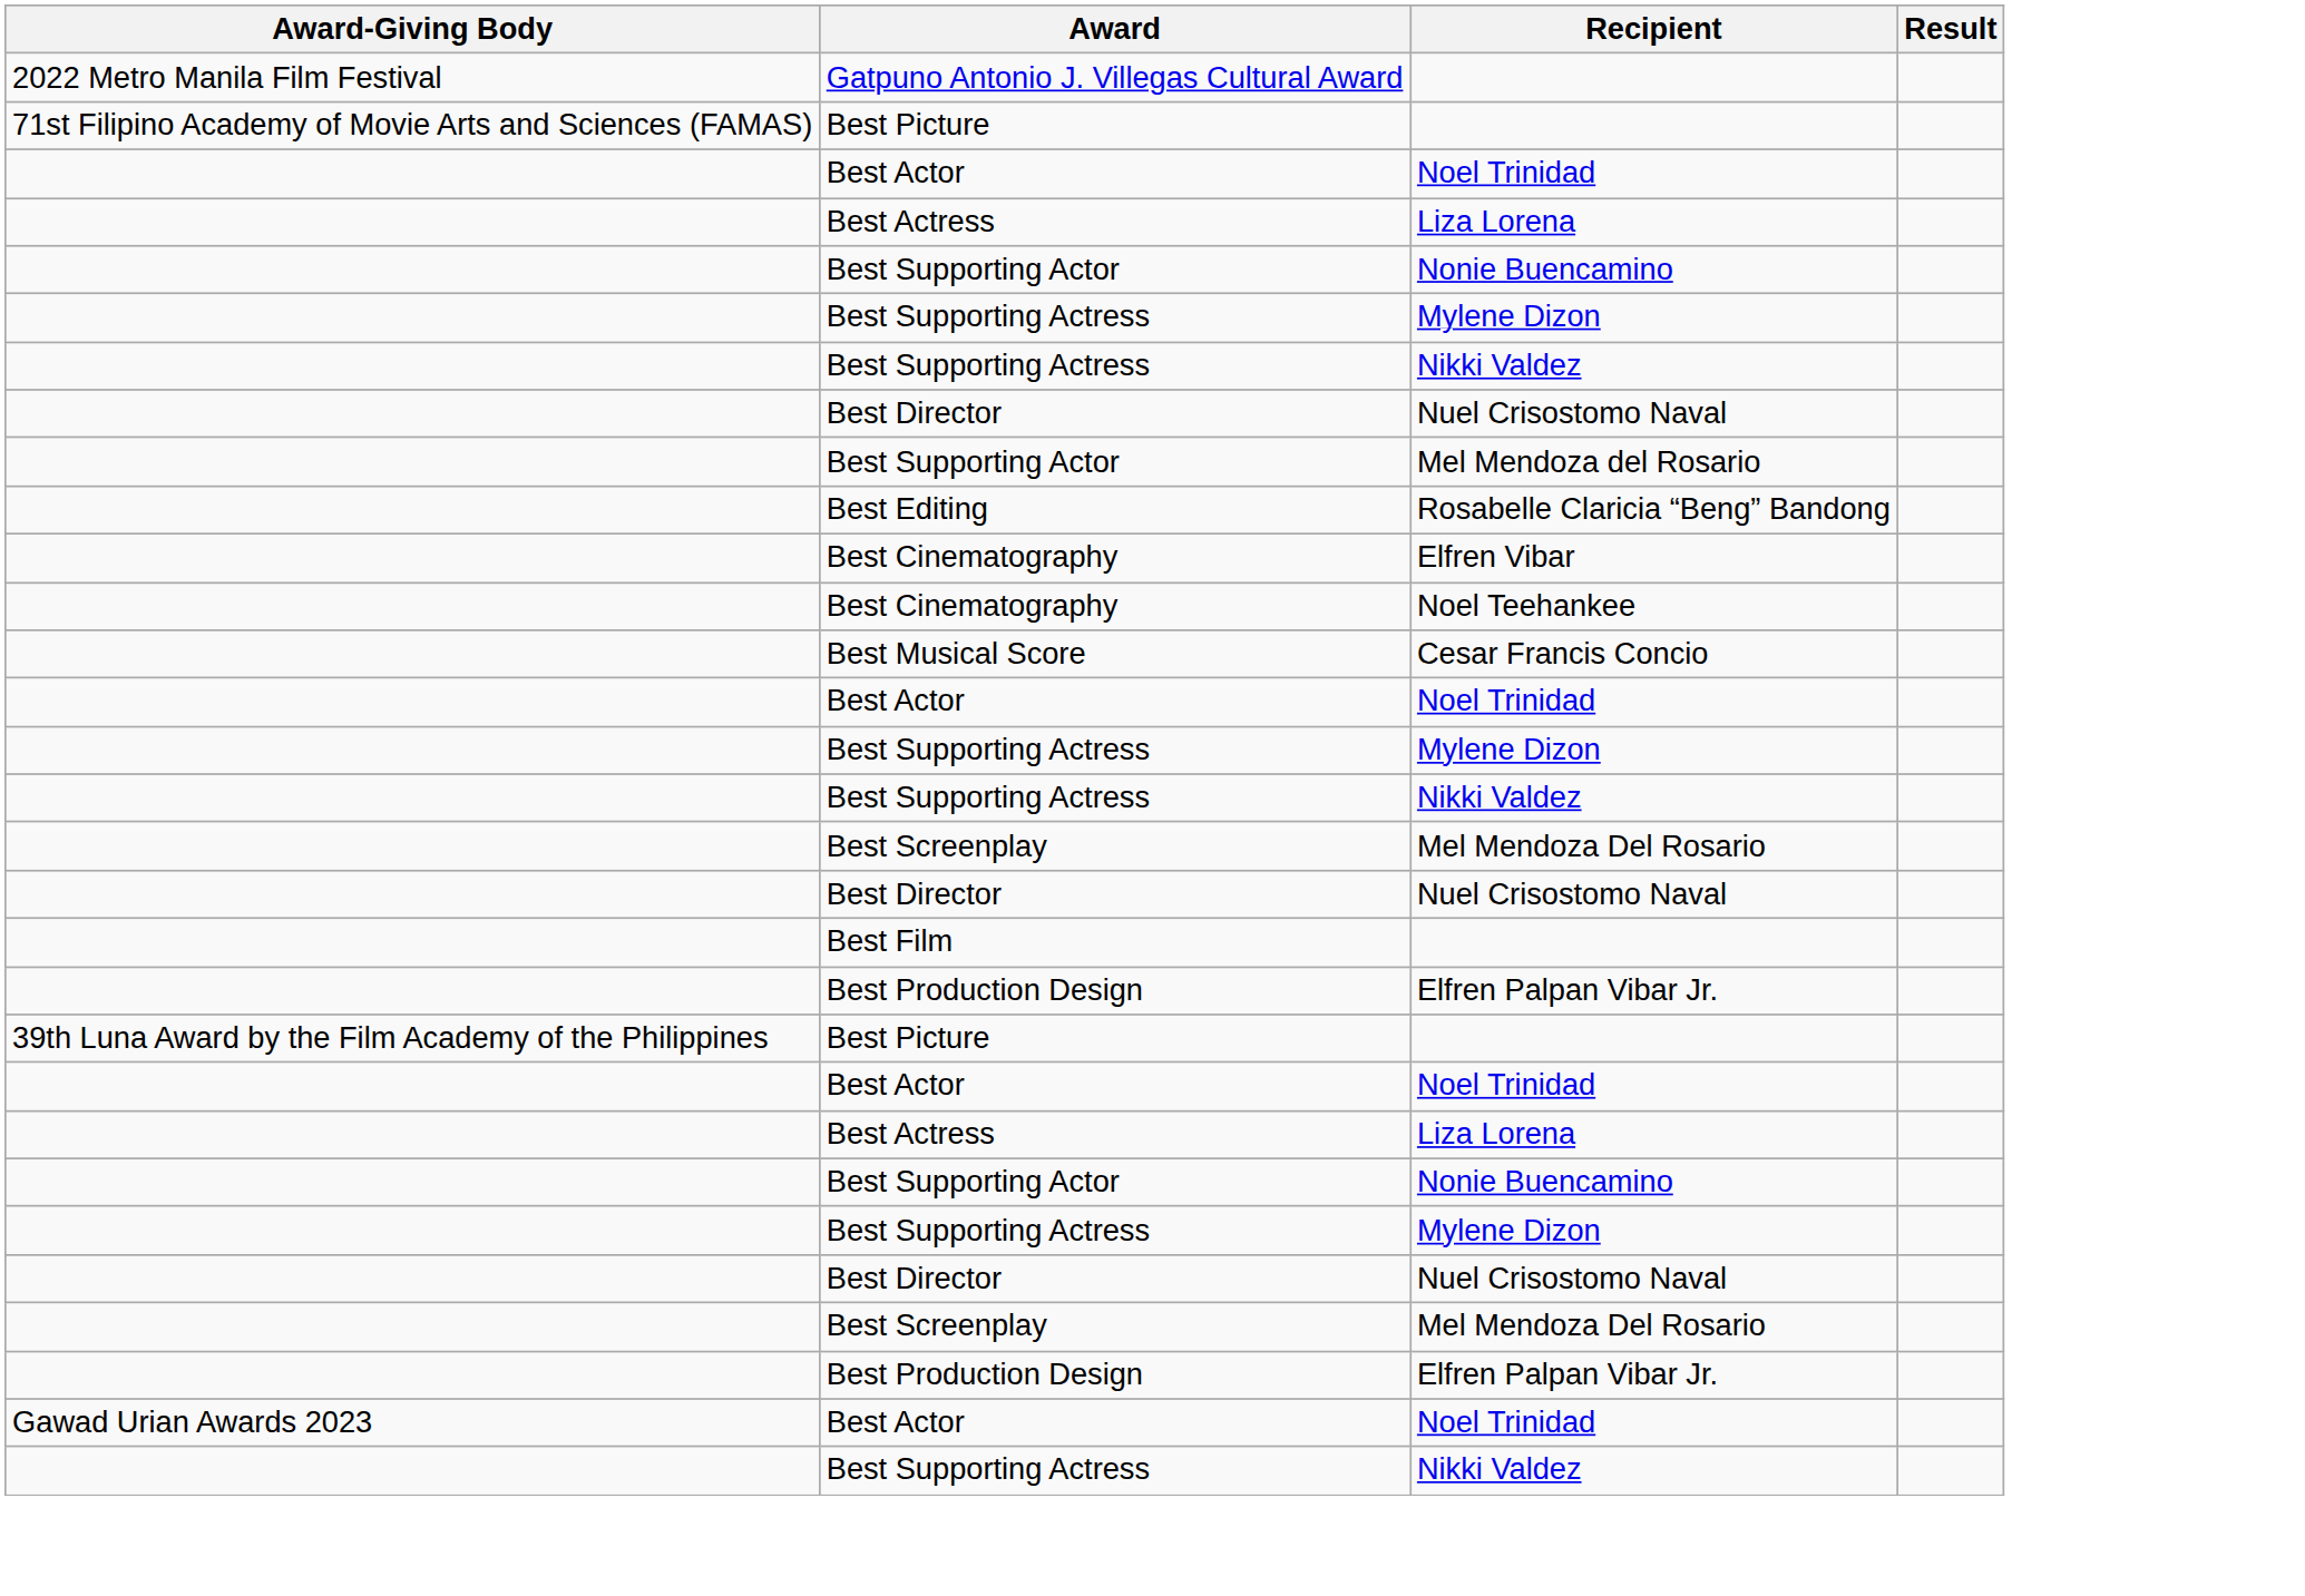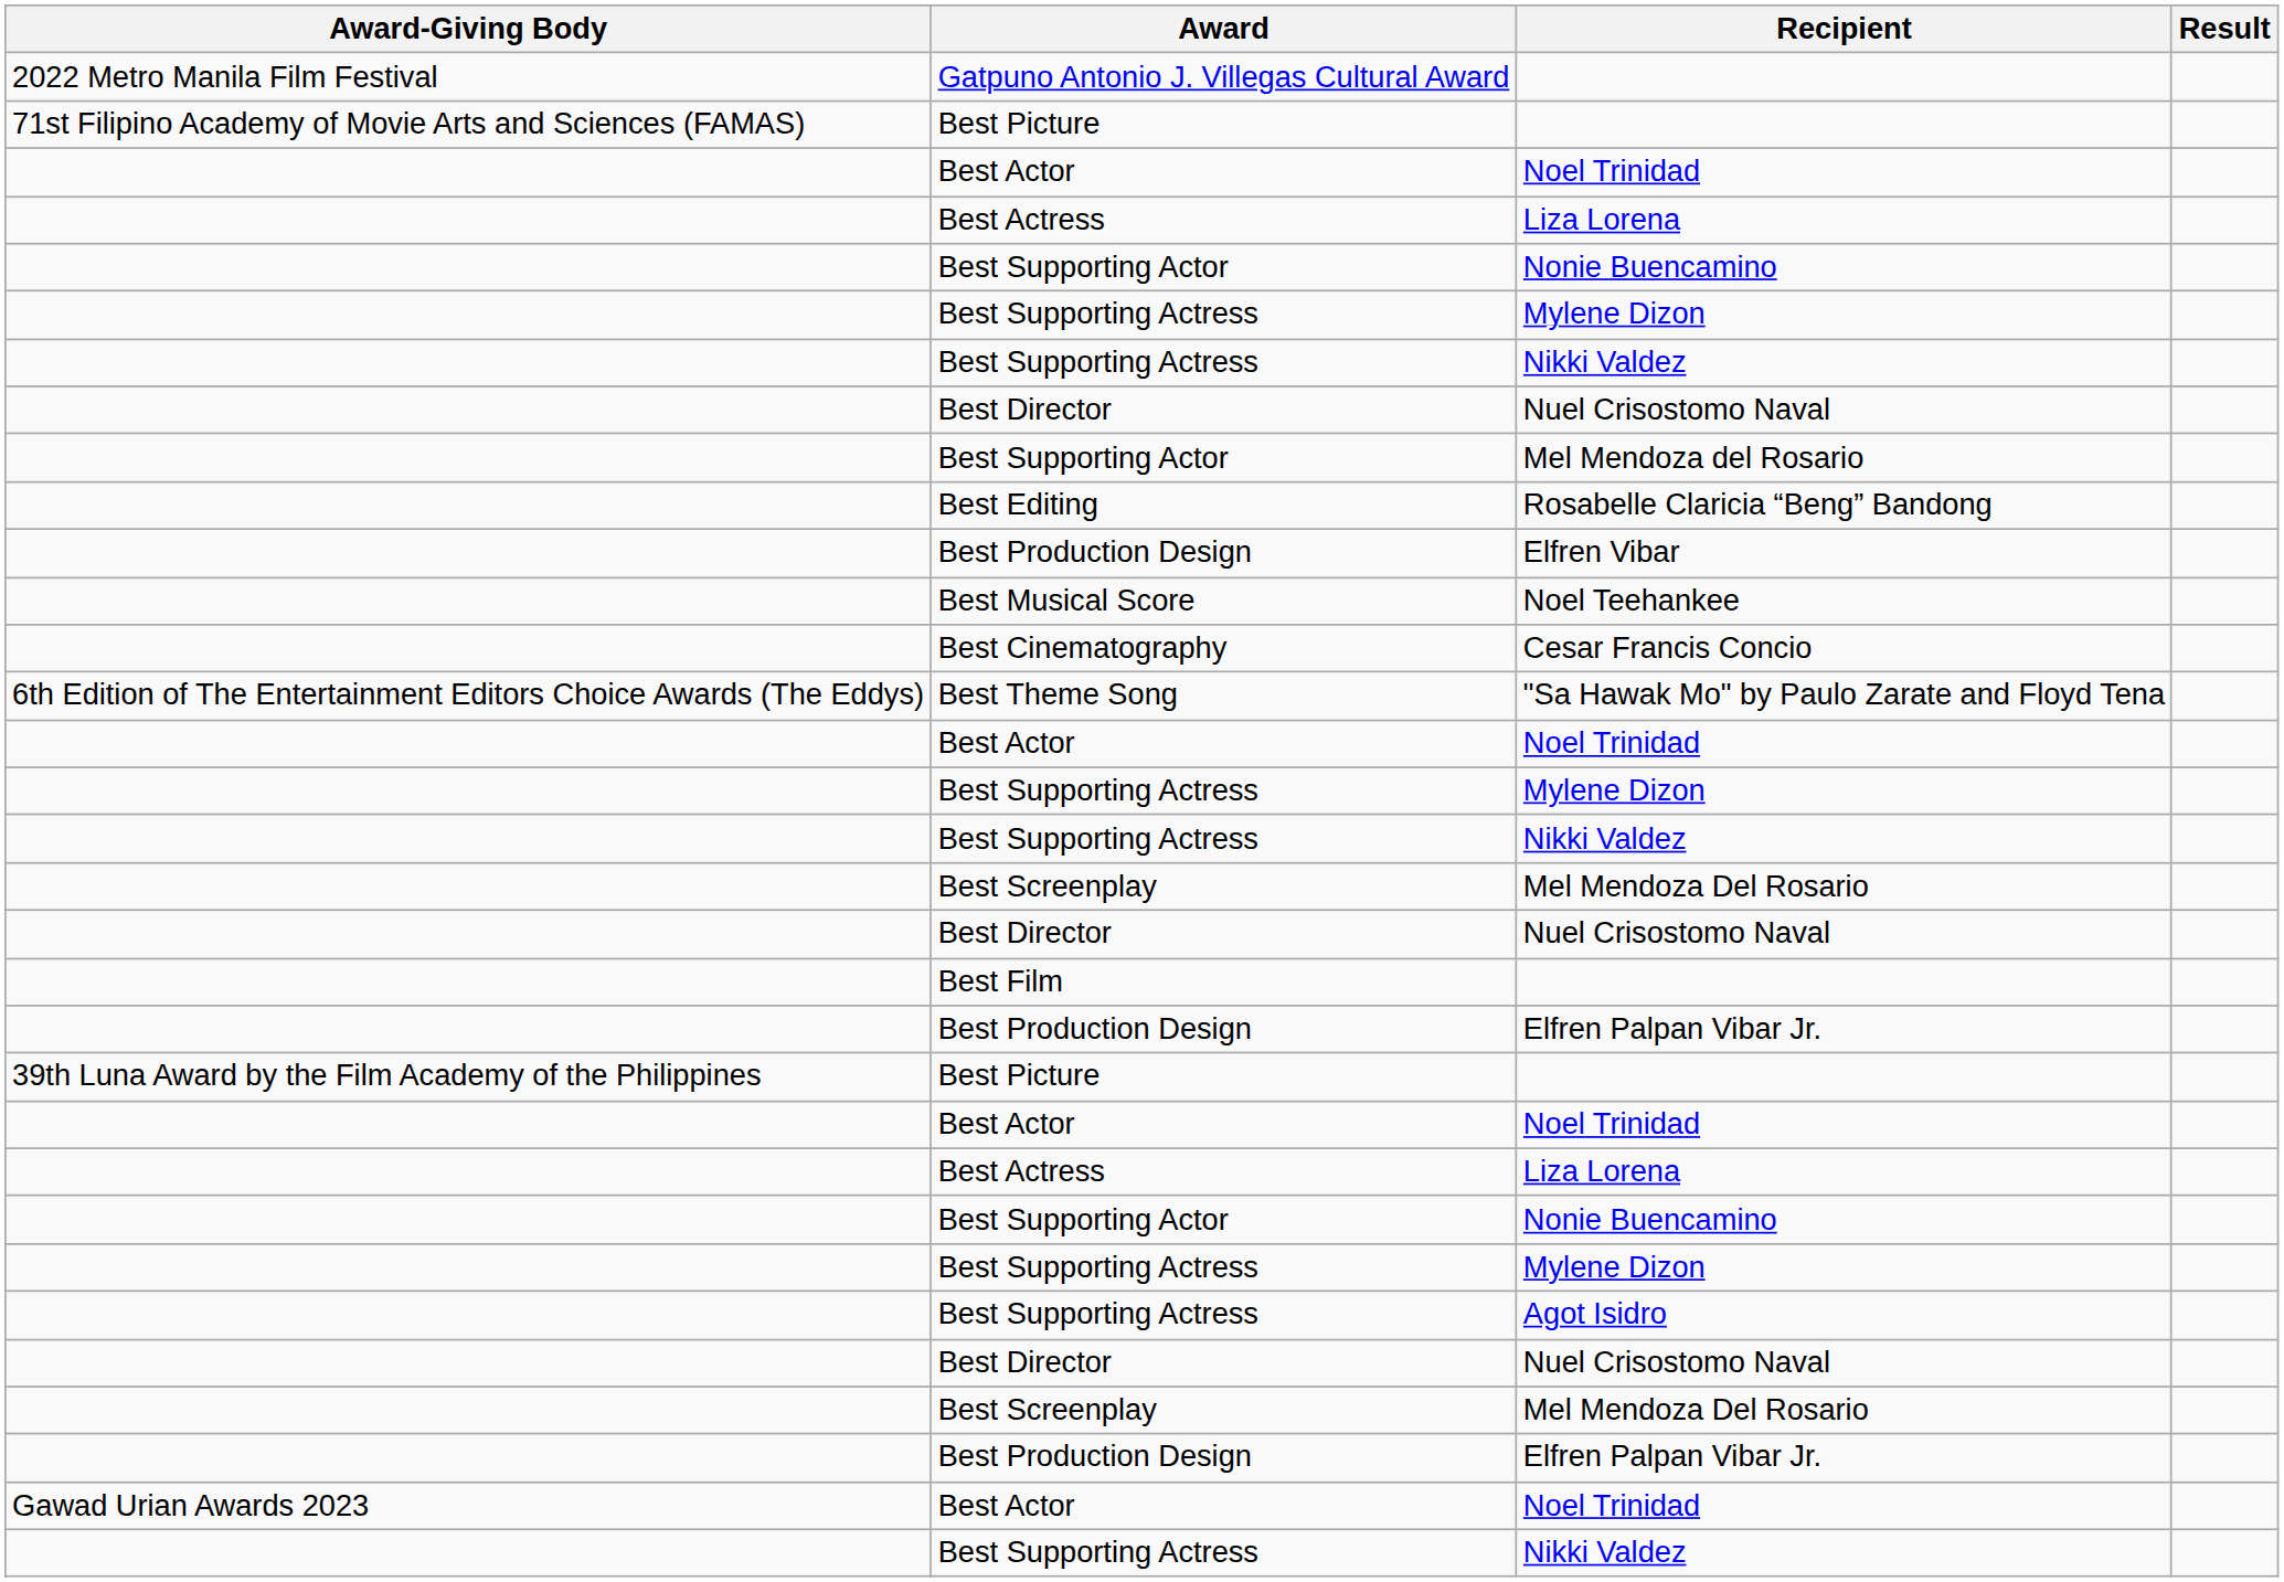 <table class="wikitable">
 <tr>
 <th>Award-Giving Body</th>
 <th>Award</th>
 <th>Recipient</th>
 <th>Result</th>
 </tr>
 <tr>
 <td>2022 Metro Manila Film Festival</td>
 <td><a href='#'>Gatpuno Antonio J. Villegas Cultural Award</a></td>
 <td></td>
 <td></td>
 </tr>
 <tr>
 <td>71st Filipino Academy of Movie Arts and Sciences (FAMAS)</td>
 <td>Best Picture</td>
 <td></td>
 <td></td>
 </tr>
 <tr>
 <td></td>
 <td>Best Actor</td>
 <td><a href='#'>Noel Trinidad</a></td>
 <td></td>
 </tr>
 <tr>
 <td></td>
 <td>Best Actress</td>
 <td><a href='#'>Liza Lorena</a></td>
 <td></td>
 </tr>
 <tr>
 <td></td>
 <td>Best Supporting Actor</td>
 <td><a href='#'>Nonie Buencamino</a></td>
 <td></td>
 </tr>
 <tr>
 <td></td>
 <td>Best Supporting Actress</td>
 <td><a href='#'>Mylene Dizon</a></td>
 <td></td>
 </tr>
 <tr>
 <td></td>
 <td>Best Supporting Actress</td>
 <td><a href='#'>Nikki Valdez</a></td>
 <td></td>
 </tr>
 <tr>
 <td></td>
 <td>Best Director</td>
 <td>Nuel Crisostomo Naval</td>
 <td></td>
 </tr>
 <tr>
 <td></td>
 <td>Best Supporting Actor</td>
 <td>Mel Mendoza del Rosario</td>
 <td></td>
 </tr>
 <tr>
 <td></td>
 <td>Best Editing</td>
 <td>Rosabelle Claricia “Beng” Bandong</td>
 <td></td>
 </tr>
 <tr>
 <td></td>
-<td>Best Cinematography</td>
+<td>Best Production Design</td>
 <td>Elfren Vibar</td>
 <td></td>
 </tr>
 <tr>
 <td></td>
-<td>Best Cinematography</td>
+<td>Best Musical Score</td>
 <td>Noel Teehankee</td>
 <td></td>
 </tr>
 <tr>
 <td></td>
-<td>Best Musical Score</td>
+<td>Best Cinematography</td>
 <td>Cesar Francis Concio</td>
+<td></td>
+</tr>
+<tr>
+<td>6th Edition of The Entertainment Editors Choice Awards (The Eddys)</td>
+<td>Best Theme Song</td>
+<td>"Sa Hawak Mo" by Paulo Zarate and Floyd Tena</td>
 <td></td>
 </tr>
 <tr>
 <td></td>
 <td>Best Actor</td>
 <td><a href='#'>Noel Trinidad</a></td>
 <td></td>
 </tr>
 <tr>
 <td></td>
 <td>Best Supporting Actress</td>
 <td><a href='#'>Mylene Dizon</a></td>
 <td></td>
 </tr>
 <tr>
 <td></td>
 <td>Best Supporting Actress</td>
 <td><a href='#'>Nikki Valdez</a></td>
 <td></td>
 </tr>
 <tr>
 <td></td>
 <td>Best Screenplay</td>
 <td>Mel Mendoza Del Rosario</td>
 <td></td>
 </tr>
 <tr>
 <td></td>
 <td>Best Director</td>
 <td>Nuel Crisostomo Naval</td>
 <td></td>
 </tr>
 <tr>
 <td></td>
 <td>Best Film</td>
 <td></td>
 <td></td>
 </tr>
 <tr>
 <td></td>
 <td>Best Production Design</td>
 <td>Elfren Palpan Vibar Jr.</td>
 <td></td>
 </tr>
 <tr>
 <td>39th Luna Award by the Film Academy of the Philippines</td>
 <td>Best Picture</td>
 <td></td>
 <td></td>
 </tr>
 <tr>
 <td></td>
 <td>Best Actor</td>
 <td><a href='#'>Noel Trinidad</a></td>
 <td></td>
 </tr>
 <tr>
 <td></td>
 <td>Best Actress</td>
 <td><a href='#'>Liza Lorena</a></td>
 <td></td>
 </tr>
 <tr>
 <td></td>
 <td>Best Supporting Actor</td>
 <td><a href='#'>Nonie Buencamino</a></td>
 <td></td>
 </tr>
 <tr>
 <td></td>
 <td>Best Supporting Actress</td>
 <td><a href='#'>Mylene Dizon</a></td>
 <td></td>
 </tr>
 <tr>
 <td></td>
+<td>Best Supporting Actress</td>
+<td><a href='#'>Agot Isidro</a></td>
+<td></td>
+</tr>
+<tr>
+<td></td>
 <td>Best Director</td>
 <td>Nuel Crisostomo Naval</td>
 <td></td>
 </tr>
 <tr>
 <td></td>
 <td>Best Screenplay</td>
 <td>Mel Mendoza Del Rosario</td>
 <td></td>
 </tr>
 <tr>
 <td></td>
 <td>Best Production Design</td>
 <td>Elfren Palpan Vibar Jr.</td>
 <td></td>
 </tr>
 <tr>
 <td>Gawad Urian Awards 2023</td>
 <td>Best Actor</td>
 <td><a href='#'>Noel Trinidad</a></td>
 <td></td>
 </tr>
 <tr>
 <td></td>
 <td>Best Supporting Actress</td>
 <td><a href='#'>Nikki Valdez</a></td>
 <td></td>
 </tr>
 </table>
